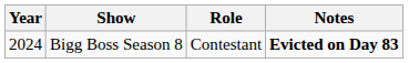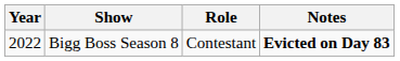 <table class="wikitable">
 <tr>
 <th>Year</th>
 <th>Show</th>
 <th>Role</th>
 <th>Notes</th>
 </tr>
 <tr>
-<td>2024</td>
+<td>2022</td>
 <td>Bigg Boss Season 8</td>
 <td>Contestant</td>
 <td><strong>Evicted on Day 83</strong></td>
 </tr>
 </table>
